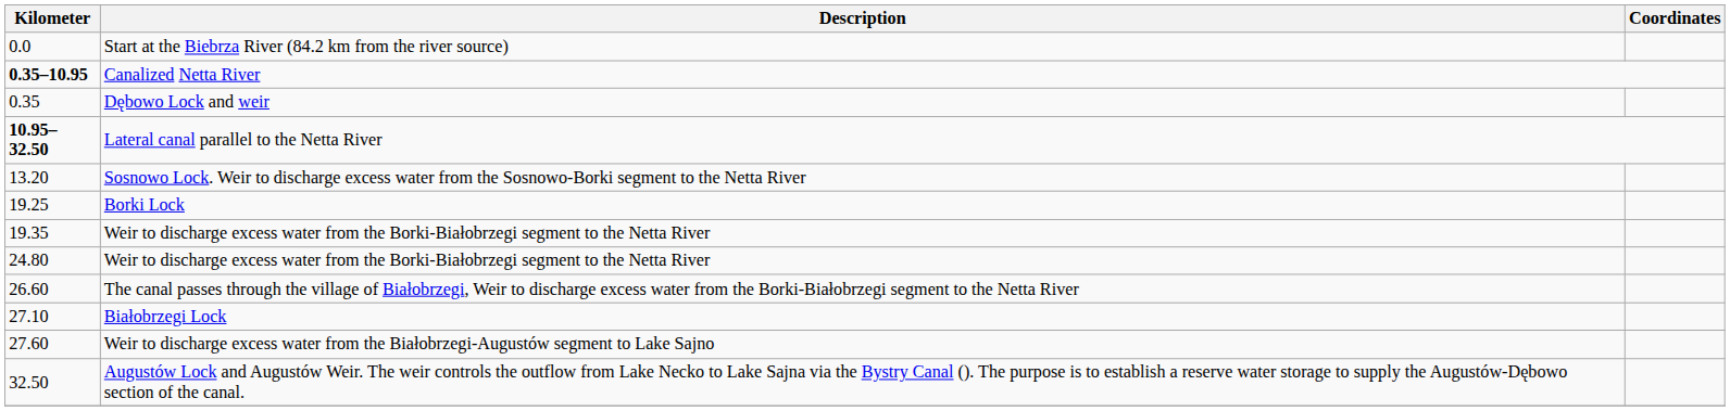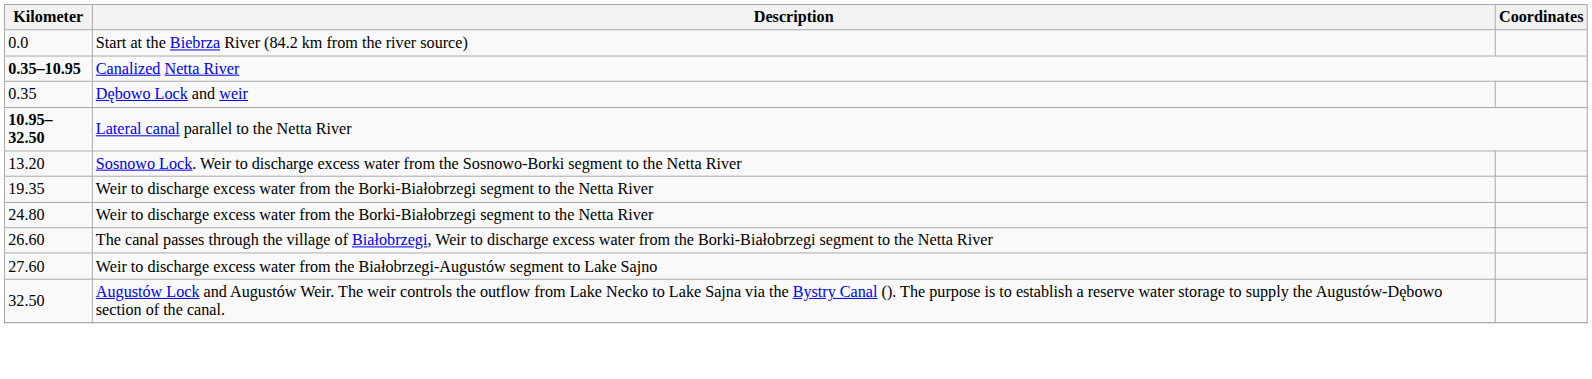 <table class="wikitable">
 <tr>
 <th>Kilometer</th>
 <th>Description</th>
 <th>Coordinates</th>
 </tr>
 <tr>
 <td>0.0</td>
 <td>Start at the <a href='#'>Biebrza</a> River (84.2 km from the river source)</td>
 <td></td>
 </tr>
 <tr>
 <td><strong>0.35–10.95</strong></td>
 <td colspan="2"><a href='#'>Canalized</a> <a href='#'>Netta River</a></td>
 </tr>
 <tr>
 <td>0.35</td>
 <td><a href='#'>Dębowo Lock</a> and <a href='#'>weir</a></td>
 <td></td>
 </tr>
 <tr>
 <td><strong>10.95–32.50</strong></td>
 <td colspan="2"><a href='#'>Lateral canal</a> parallel to the Netta River</td>
 </tr>
 <tr>
 <td>13.20</td>
 <td><a href='#'>Sosnowo Lock</a>. Weir to discharge excess water from the Sosnowo-Borki segment to the Netta River</td>
 <td></td>
 </tr>
 <tr>
-<td>19.25</td>
-<td><a href='#'>Borki Lock</a></td>
-<td></td>
-</tr>
-<tr>
 <td>19.35</td>
 <td>Weir to discharge excess water from the Borki-Białobrzegi segment to the Netta River</td>
 <td></td>
 </tr>
 <tr>
 <td>24.80</td>
 <td>Weir to discharge excess water from the Borki-Białobrzegi segment to the Netta River</td>
 <td></td>
 </tr>
 <tr>
 <td>26.60</td>
 <td>The canal passes through the village of <a href='#'>Białobrzegi</a>, Weir to discharge excess water from the Borki-Białobrzegi segment to the Netta River</td>
 <td></td>
 </tr>
 <tr>
-<td>27.10</td>
-<td><a href='#'>Białobrzegi Lock</a></td>
-<td></td>
-</tr>
-<tr>
 <td>27.60</td>
 <td>Weir to discharge excess water from the Białobrzegi-Augustów segment to Lake Sajno</td>
 <td></td>
 </tr>
 <tr>
 <td>32.50</td>
 <td><a href='#'>Augustów Lock</a> and Augustów Weir. The weir controls the outflow from Lake Necko to Lake Sajna via the <a href='#'>Bystry Canal</a> (). The purpose is to establish a reserve water storage to supply the Augustów-Dębowo section of the canal.</td>
 <td></td>
 </tr>
 <tr>
 </tr>
 </table>
